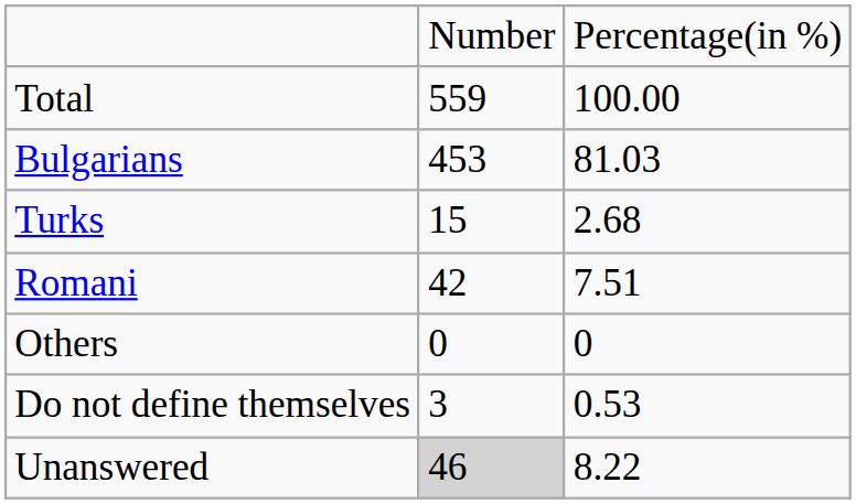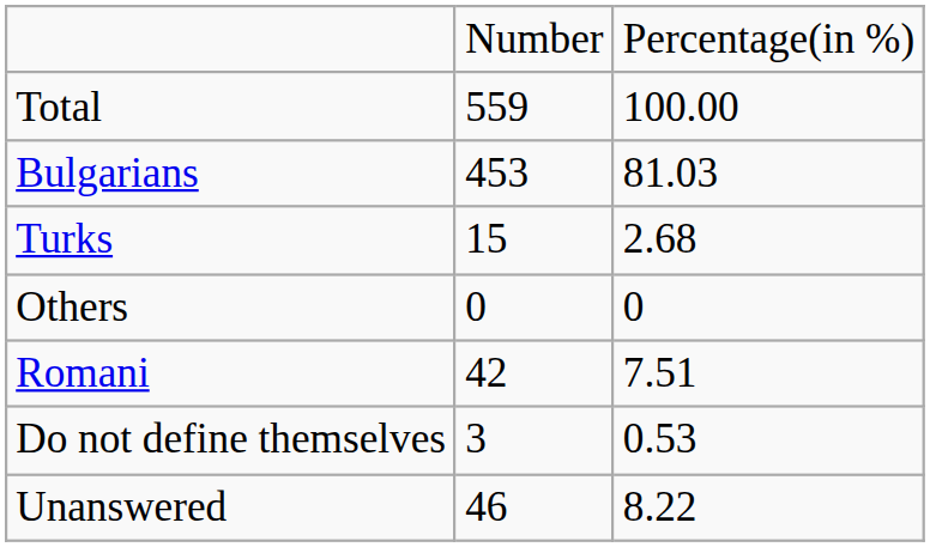 <table class="wikitable">
 <tr>
 <td></td>
 <td>Number</td>
 <td>Percentage(in %)</td>
 </tr>
 <tr>
 <td>Total</td>
 <td>559</td>
 <td>100.00</td>
 </tr>
 <tr>
 <td><a href='#'>Bulgarians</a></td>
 <td>453</td>
 <td>81.03</td>
 </tr>
 <tr>
 <td><a href='#'>Turks</a></td>
 <td>15</td>
 <td>2.68</td>
 </tr>
 <tr>
+<td>Others</td>
+<td>0</td>
+<td>0</td>
+</tr>
+<tr>
 <td><a href='#'>Romani</a></td>
 <td>42</td>
 <td>7.51</td>
-</tr>
-<tr>
-<td>Others</td>
-<td>0</td>
-<td>0</td>
 </tr>
 <tr>
 <td>Do not define themselves</td>
 <td>3</td>
 <td>0.53</td>
 </tr>
 <tr>
 <td>Unanswered</td>
-<td style="background: lightgrey;">46</td>
+<td>46</td>
 <td>8.22</td>
 </tr>
 </table>
